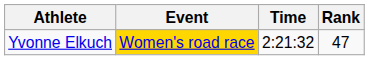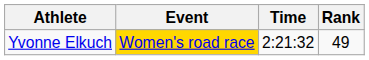 <table class=wikitable style="font-size:90%">
 <tr>
 <th>Athlete</th>
 <th>Event</th>
 <th>Time</th>
 <th>Rank</th>
 </tr>
 <tr align=center>
 <td align=left><a href='#'>Yvonne Elkuch</a></td>
 <td align=left rowspan=1 style="background: gold;"><a href='#'>Women's road race</a></td>
 <td>2:21:32</td>
-<td>47</td>
+<td>49</td>
 </tr>
 </table>
